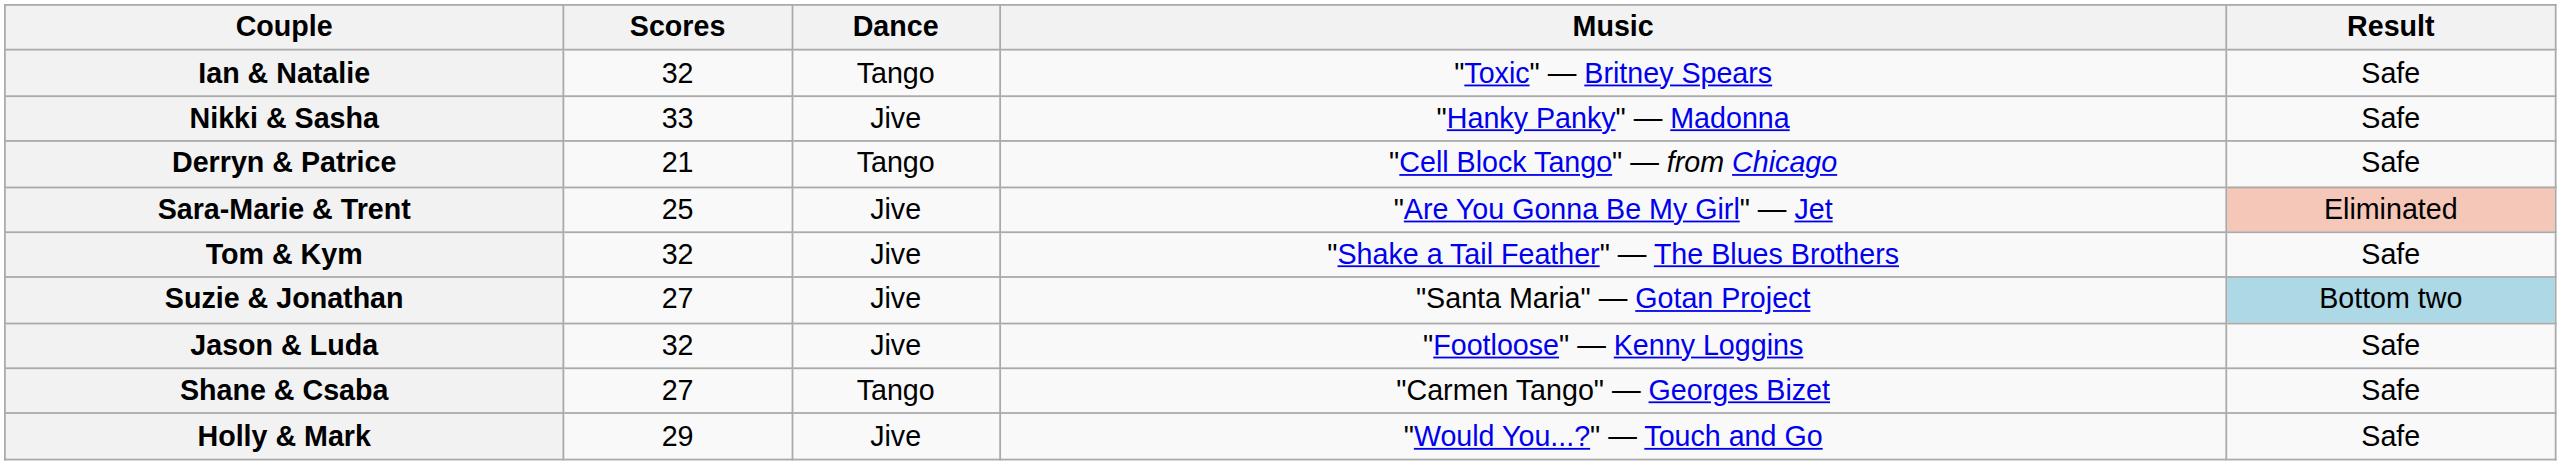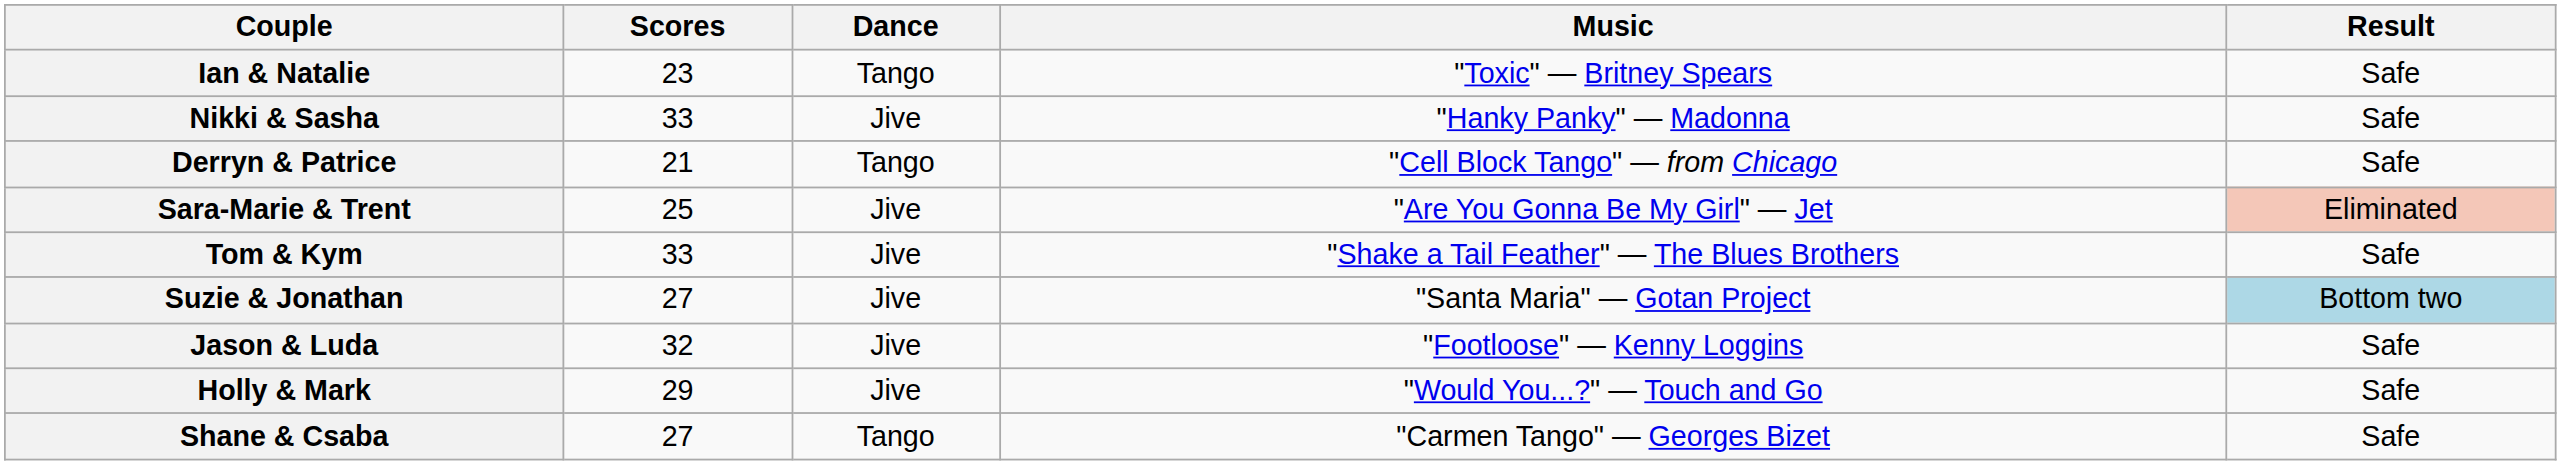 <table class="wikitable sortable" style="text-align:center; width: 90%">
 <tr>
 <th scope="col">Couple</th>
 <th scope="col">Scores</th>
 <th scope="col" class="unsortable">Dance</th>
 <th scope="col" class="unsortable">Music</th>
 <th scope="col" class="unsortable">Result</th>
 </tr>
 <tr>
 <th scope="row">Ian & Natalie</th>
-<td>32</td>
+<td>23</td>
 <td>Tango</td>
 <td>"<a href='#'>Toxic</a>" — <a href='#'>Britney Spears</a></td>
 <td>Safe</td>
 </tr>
 <tr>
 <th scope="row">Nikki & Sasha</th>
 <td>33</td>
 <td>Jive</td>
 <td>"<a href='#'>Hanky Panky</a>" — <a href='#'>Madonna</a></td>
 <td>Safe</td>
 </tr>
 <tr>
 <th scope="row">Derryn & Patrice</th>
 <td>21</td>
 <td>Tango</td>
 <td>"<a href='#'>Cell Block Tango</a>" — <em>from <a href='#'>Chicago</a></em></td>
 <td>Safe</td>
 </tr>
 <tr>
 <th scope="row">Sara-Marie & Trent</th>
 <td>25</td>
 <td>Jive</td>
 <td>"<a href='#'>Are You Gonna Be My Girl</a>" — <a href='#'>Jet</a></td>
 <td bgcolor="f4c7b8">Eliminated</td>
 </tr>
 <tr>
 <th scope="row">Tom & Kym</th>
-<td>32</td>
+<td>33</td>
 <td>Jive</td>
 <td>"<a href='#'>Shake a Tail Feather</a>" — <a href='#'>The Blues Brothers</a></td>
 <td>Safe</td>
 </tr>
 <tr>
 <th scope="row">Suzie & Jonathan</th>
 <td>27</td>
 <td>Jive</td>
 <td>"Santa Maria" — <a href='#'>Gotan Project</a></td>
 <td bgcolor="lightblue">Bottom two</td>
 </tr>
 <tr>
 <th scope="row">Jason & Luda</th>
 <td>32</td>
 <td>Jive</td>
 <td>"<a href='#'>Footloose</a>" — <a href='#'>Kenny Loggins</a></td>
 <td>Safe</td>
 </tr>
 <tr>
+<th scope="row">Holly & Mark</th>
+<td>29</td>
+<td>Jive</td>
+<td>"<a href='#'>Would You...?</a>" — <a href='#'>Touch and Go</a></td>
+<td>Safe</td>
+</tr>
+<tr>
 <th scope="row">Shane & Csaba</th>
 <td>27</td>
 <td>Tango</td>
 <td>"Carmen Tango" — <a href='#'>Georges Bizet</a></td>
 <td>Safe</td>
 </tr>
-<tr>
-<th scope="row">Holly & Mark</th>
-<td>29</td>
-<td>Jive</td>
-<td>"<a href='#'>Would You...?</a>" — <a href='#'>Touch and Go</a></td>
-<td>Safe</td>
-</tr>
 </table>
